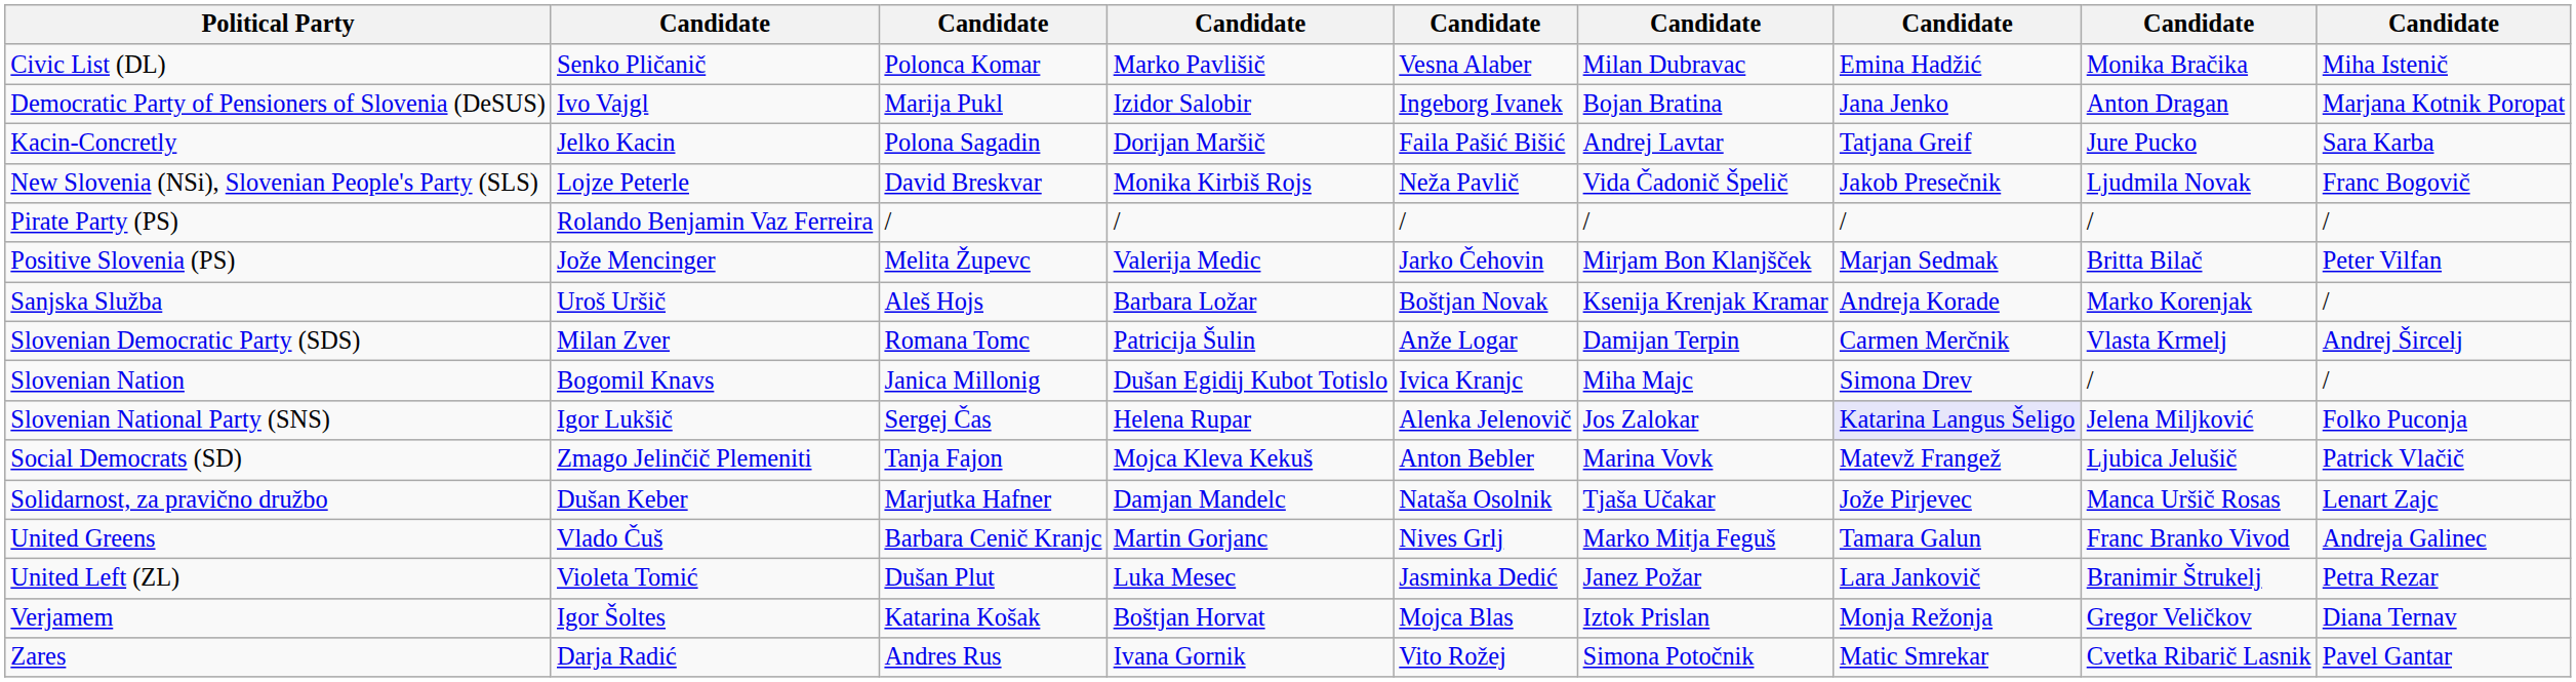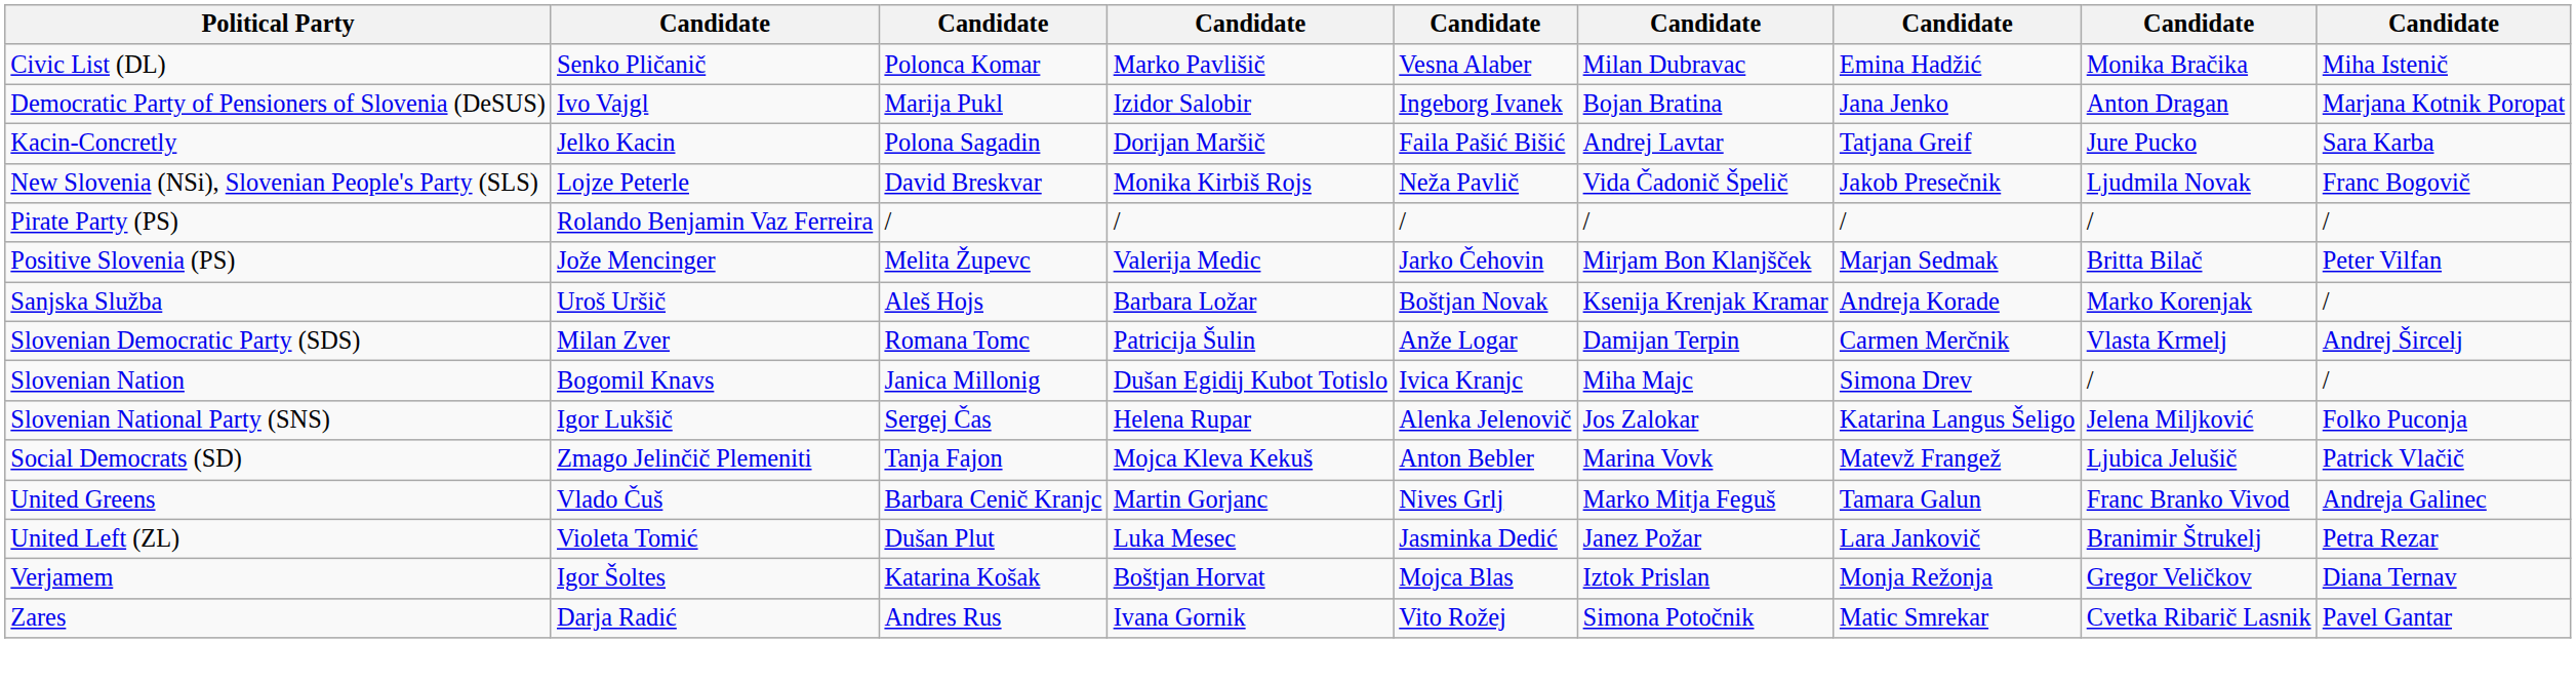 <table class="wikitable" border="1">
 <tr>
 <th>Political Party</th>
 <th>Candidate</th>
 <th>Candidate</th>
 <th>Candidate</th>
 <th>Candidate</th>
 <th>Candidate</th>
 <th>Candidate</th>
 <th>Candidate</th>
 <th>Candidate</th>
 </tr>
 <tr>
 <td><a href='#'>Civic List</a> (DL)</td>
 <td><a href='#'>Senko Pličanič</a></td>
 <td><a href='#'>Polonca Komar</a></td>
 <td><a href='#'>Marko Pavlišič</a></td>
 <td><a href='#'>Vesna Alaber</a></td>
 <td><a href='#'>Milan Dubravac</a></td>
 <td><a href='#'>Emina Hadžić</a></td>
 <td><a href='#'>Monika Bračika</a></td>
 <td><a href='#'>Miha Istenič</a></td>
 </tr>
 <tr>
 <td><a href='#'>Democratic Party of Pensioners of Slovenia</a> (DeSUS)</td>
 <td><a href='#'>Ivo Vajgl</a></td>
 <td><a href='#'>Marija Pukl</a></td>
 <td><a href='#'>Izidor Salobir</a></td>
 <td><a href='#'>Ingeborg Ivanek</a></td>
 <td><a href='#'>Bojan Bratina</a></td>
 <td><a href='#'>Jana Jenko</a></td>
 <td><a href='#'>Anton Dragan</a></td>
 <td><a href='#'>Marjana Kotnik Poropat</a></td>
 </tr>
 <tr>
 <td><a href='#'>Kacin-Concretly</a></td>
 <td><a href='#'>Jelko Kacin</a></td>
 <td><a href='#'>Polona Sagadin</a></td>
 <td><a href='#'>Dorijan Maršič</a></td>
 <td><a href='#'>Faila Pašić Bišić</a></td>
 <td><a href='#'>Andrej Lavtar</a></td>
 <td><a href='#'>Tatjana Greif</a></td>
 <td><a href='#'>Jure Pucko</a></td>
 <td><a href='#'>Sara Karba</a></td>
 </tr>
 <tr>
 <td><a href='#'>New Slovenia</a> (NSi), <a href='#'>Slovenian People's Party</a> (SLS)</td>
 <td><a href='#'>Lojze Peterle</a></td>
 <td><a href='#'>David Breskvar</a></td>
 <td><a href='#'>Monika Kirbiš Rojs</a></td>
 <td><a href='#'>Neža Pavlič</a></td>
 <td><a href='#'>Vida Čadonič Špelič</a></td>
 <td><a href='#'>Jakob Presečnik</a></td>
 <td><a href='#'>Ljudmila Novak</a></td>
 <td><a href='#'>Franc Bogovič</a></td>
 </tr>
 <tr>
 <td><a href='#'>Pirate Party</a> (PS)</td>
 <td><a href='#'>Rolando Benjamin Vaz Ferreira</a></td>
 <td>/</td>
 <td>/</td>
 <td>/</td>
 <td>/</td>
 <td>/</td>
 <td>/</td>
 <td>/</td>
 </tr>
 <tr>
 <td><a href='#'>Positive Slovenia</a> (PS)</td>
 <td><a href='#'>Jože Mencinger</a></td>
 <td><a href='#'>Melita Župevc</a></td>
 <td><a href='#'>Valerija Medic</a></td>
 <td><a href='#'>Jarko Čehovin</a></td>
 <td><a href='#'>Mirjam Bon Klanjšček</a></td>
 <td><a href='#'>Marjan Sedmak</a></td>
 <td><a href='#'>Britta Bilač</a></td>
 <td><a href='#'>Peter Vilfan</a></td>
 </tr>
 <tr>
 <td><a href='#'>Sanjska Služba</a></td>
 <td><a href='#'>Uroš Uršič</a></td>
 <td><a href='#'>Aleš Hojs</a></td>
 <td><a href='#'>Barbara Ložar</a></td>
 <td><a href='#'>Boštjan Novak</a></td>
 <td><a href='#'>Ksenija Krenjak Kramar</a></td>
 <td><a href='#'>Andreja Korade</a></td>
 <td><a href='#'>Marko Korenjak</a></td>
 <td>/</td>
 </tr>
 <tr>
 <td><a href='#'>Slovenian Democratic Party</a> (SDS)</td>
 <td><a href='#'>Milan Zver</a></td>
 <td><a href='#'>Romana Tomc</a></td>
 <td><a href='#'>Patricija Šulin</a></td>
 <td><a href='#'>Anže Logar</a></td>
 <td><a href='#'>Damijan Terpin</a></td>
 <td><a href='#'>Carmen Merčnik</a></td>
 <td><a href='#'>Vlasta Krmelj</a></td>
 <td><a href='#'>Andrej Šircelj</a></td>
 </tr>
 <tr>
 <td><a href='#'>Slovenian Nation</a></td>
 <td><a href='#'>Bogomil Knavs</a></td>
 <td><a href='#'>Janica Millonig</a></td>
 <td><a href='#'>Dušan Egidij Kubot Totislo</a></td>
 <td><a href='#'>Ivica Kranjc</a></td>
 <td><a href='#'>Miha Majc</a></td>
 <td><a href='#'>Simona Drev</a></td>
 <td>/</td>
 <td>/</td>
 </tr>
 <tr>
 <td><a href='#'>Slovenian National Party</a> (SNS)</td>
 <td><a href='#'>Igor Lukšič</a></td>
 <td><a href='#'>Sergej Čas</a></td>
 <td><a href='#'>Helena Rupar</a></td>
 <td><a href='#'>Alenka Jelenovič</a></td>
 <td><a href='#'>Jos Zalokar</a></td>
-<td style="background: lavender;"><a href='#'>Katarina Langus Šeligo</a></td>
+<td><a href='#'>Katarina Langus Šeligo</a></td>
 <td><a href='#'>Jelena Miljković</a></td>
 <td><a href='#'>Folko Puconja</a></td>
 </tr>
 <tr>
 <td><a href='#'>Social Democrats</a> (SD)</td>
 <td><a href='#'>Zmago Jelinčič Plemeniti</a></td>
 <td><a href='#'>Tanja Fajon</a></td>
 <td><a href='#'>Mojca Kleva Kekuš</a></td>
 <td><a href='#'>Anton Bebler</a></td>
 <td><a href='#'>Marina Vovk</a></td>
 <td><a href='#'>Matevž Frangež</a></td>
 <td><a href='#'>Ljubica Jelušič</a></td>
 <td><a href='#'>Patrick Vlačič</a></td>
-</tr>
-<tr>
-<td><a href='#'>Solidarnost, za pravično družbo</a></td>
-<td><a href='#'>Dušan Keber</a></td>
-<td><a href='#'>Marjutka Hafner</a></td>
-<td><a href='#'>Damjan Mandelc</a></td>
-<td><a href='#'>Nataša Osolnik</a></td>
-<td><a href='#'>Tjaša Učakar</a></td>
-<td><a href='#'>Jože Pirjevec</a></td>
-<td><a href='#'>Manca Uršič Rosas</a></td>
-<td><a href='#'>Lenart Zajc</a></td>
 </tr>
 <tr>
 <td><a href='#'>United Greens</a></td>
 <td><a href='#'>Vlado Čuš</a></td>
 <td><a href='#'>Barbara Cenič Kranjc</a></td>
 <td><a href='#'>Martin Gorjanc</a></td>
 <td><a href='#'>Nives Grlj</a></td>
 <td><a href='#'>Marko Mitja Feguš</a></td>
 <td><a href='#'>Tamara Galun</a></td>
 <td><a href='#'>Franc Branko Vivod</a></td>
 <td><a href='#'>Andreja Galinec</a></td>
 </tr>
 <tr>
 <td><a href='#'>United Left</a> (ZL)</td>
 <td><a href='#'>Violeta Tomić</a></td>
 <td><a href='#'>Dušan Plut</a></td>
 <td><a href='#'>Luka Mesec</a></td>
 <td><a href='#'>Jasminka Dedić</a></td>
 <td><a href='#'>Janez Požar</a></td>
 <td><a href='#'>Lara Jankovič</a></td>
 <td><a href='#'>Branimir Štrukelj</a></td>
 <td><a href='#'>Petra Rezar</a></td>
 </tr>
 <tr>
 <td><a href='#'>Verjamem</a></td>
 <td><a href='#'>Igor Šoltes</a></td>
 <td><a href='#'>Katarina Košak</a></td>
 <td><a href='#'>Boštjan Horvat</a></td>
 <td><a href='#'>Mojca Blas</a></td>
 <td><a href='#'>Iztok Prislan</a></td>
 <td><a href='#'>Monja Režonja</a></td>
 <td><a href='#'>Gregor Veličkov</a></td>
 <td><a href='#'>Diana Ternav</a></td>
 </tr>
 <tr>
 <td><a href='#'>Zares</a></td>
 <td><a href='#'>Darja Radić</a></td>
 <td><a href='#'>Andres Rus</a></td>
 <td><a href='#'>Ivana Gornik</a></td>
 <td><a href='#'>Vito Rožej</a></td>
 <td><a href='#'>Simona Potočnik</a></td>
 <td><a href='#'>Matic Smrekar</a></td>
 <td><a href='#'>Cvetka Ribarič Lasnik</a></td>
 <td><a href='#'>Pavel Gantar</a></td>
 </tr>
 </table>
